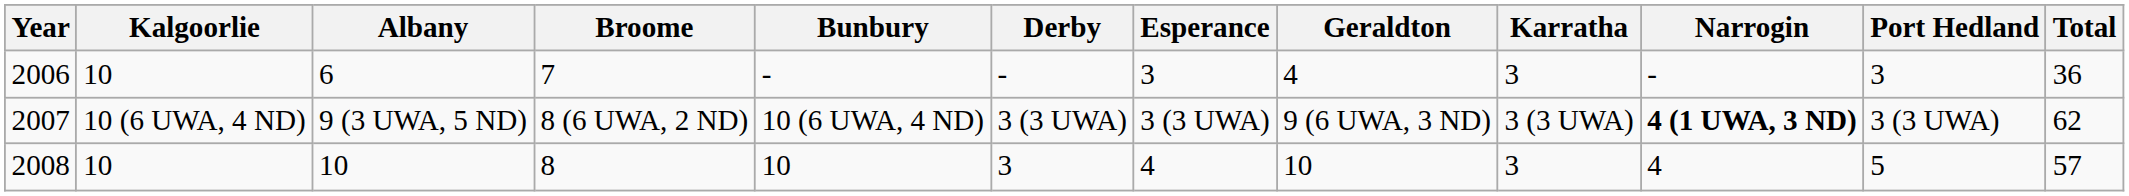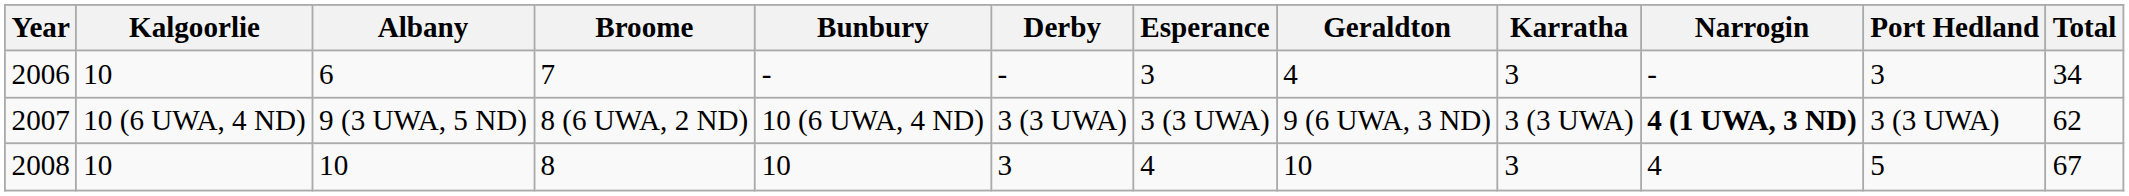 <table class="wikitable">
 <tr>
 <th>Year</th>
 <th>Kalgoorlie</th>
 <th>Albany</th>
 <th>Broome</th>
 <th>Bunbury</th>
 <th>Derby</th>
 <th>Esperance</th>
 <th>Geraldton</th>
 <th>Karratha</th>
 <th>Narrogin</th>
 <th>Port Hedland</th>
 <th>Total</th>
 </tr>
 <tr>
 <td>2006</td>
 <td>10</td>
 <td>6</td>
 <td>7</td>
 <td>-</td>
 <td>-</td>
 <td>3</td>
 <td>4</td>
 <td>3</td>
 <td>-</td>
 <td>3</td>
-<td>36</td>
+<td>34</td>
 </tr>
 <tr>
 <td>2007</td>
 <td>10 (6 UWA, 4 ND)</td>
 <td>9 (3 UWA, 5 ND)</td>
 <td>8 (6 UWA, 2 ND)</td>
 <td>10 (6 UWA, 4 ND)</td>
 <td>3 (3 UWA)</td>
 <td>3 (3 UWA)</td>
 <td>9 (6 UWA, 3 ND)</td>
 <td>3 (3 UWA)</td>
 <td><strong>4 (1 UWA, 3 ND)</strong></td>
 <td>3 (3 UWA)</td>
 <td>62</td>
 </tr>
 <tr>
 <td>2008</td>
 <td>10</td>
 <td>10</td>
 <td>8</td>
 <td>10</td>
 <td>3</td>
 <td>4</td>
 <td>10</td>
 <td>3</td>
 <td>4</td>
 <td>5</td>
-<td>57</td>
+<td>67</td>
 </tr>
 </table>
